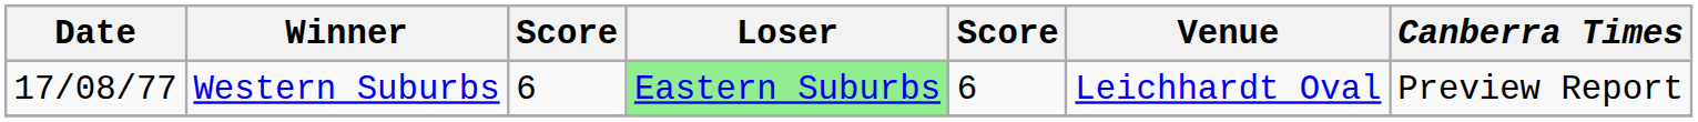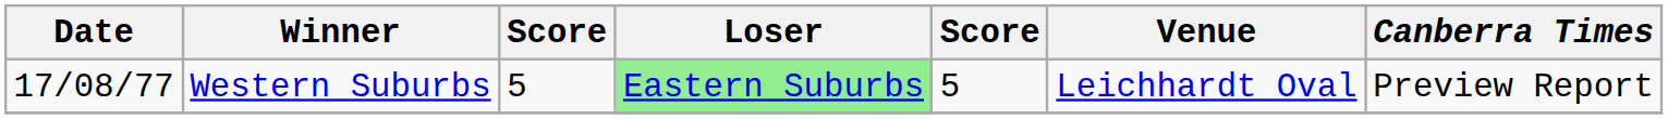 <table class="wikitable">
 <tr>
 <th>Date</th>
 <th>Winner</th>
 <th>Score</th>
 <th>Loser</th>
 <th>Score</th>
 <th>Venue</th>
 <th><em>Canberra Times</em></th>
 </tr>
 <tr>
 <td>17/08/77</td>
 <td> <a href='#'>Western Suburbs</a></td>
-<td>6</td>
+<td>5</td>
 <td style="background: lightgreen;"> <a href='#'>Eastern Suburbs</a></td>
-<td>6</td>
+<td>5</td>
 <td><a href='#'>Leichhardt Oval</a></td>
 <td>Preview Report</td>
 </tr>
 <tr>
 </tr>
 </table>
